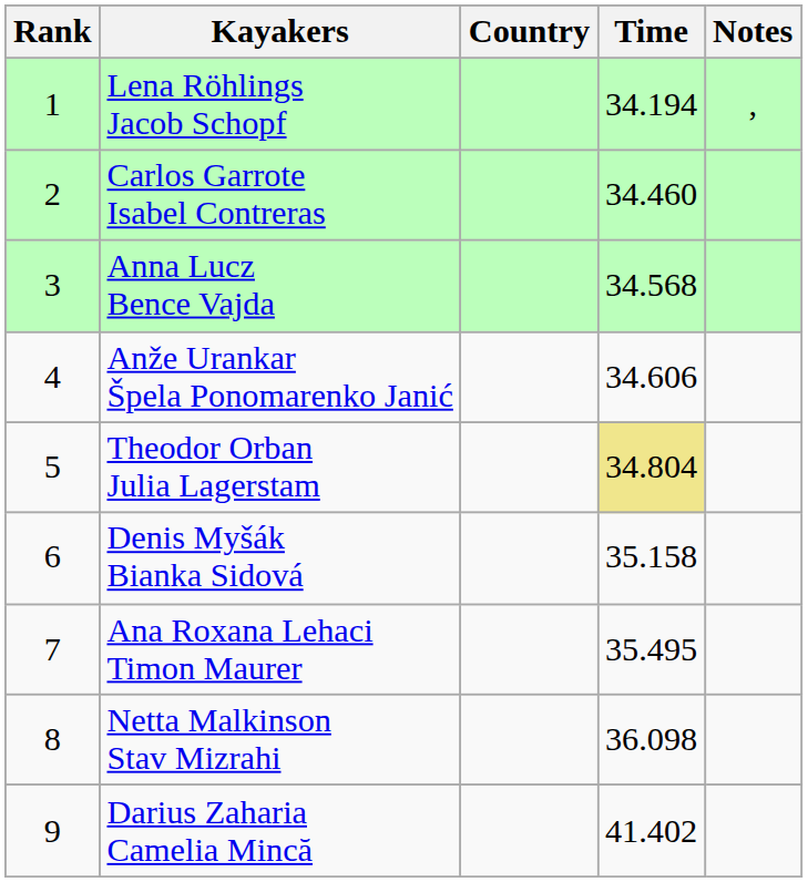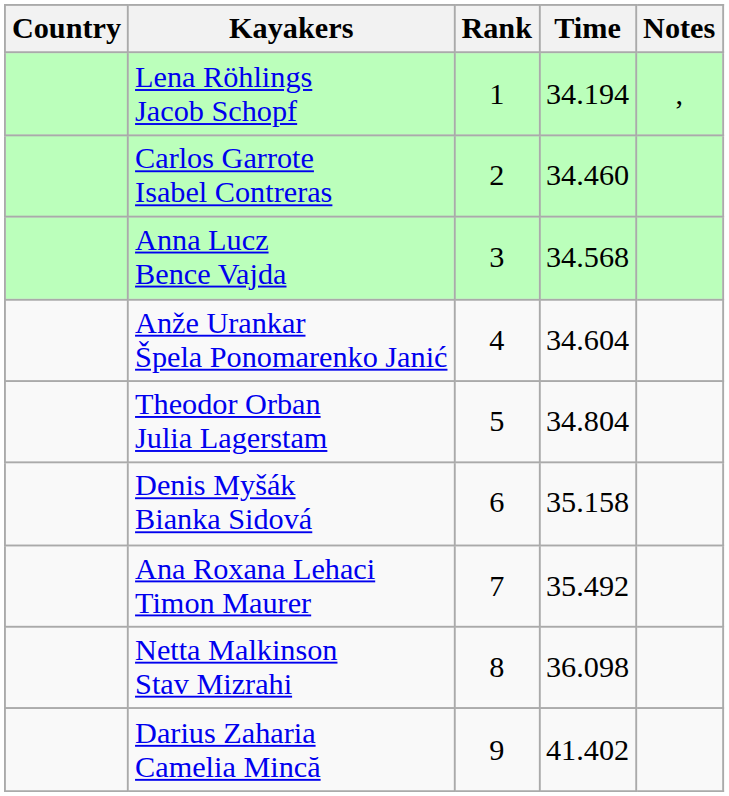 <table class="wikitable" style="text-align:center">
 <tr>
+<th>Country</th>
+<th>Kayakers</th>
 <th>Rank</th>
-<th>Kayakers</th>
-<th>Country</th>
 <th>Time</th>
 <th>Notes</th>
 </tr>
 <tr bgcolor=bbffbb>
+<td align=left></td>
+<td align=left><a href='#'>Lena Röhlings</a><br><a href='#'>Jacob Schopf</a></td>
 <td>1</td>
-<td align=left><a href='#'>Lena Röhlings</a><br><a href='#'>Jacob Schopf</a></td>
-<td align=left></td>
 <td>34.194</td>
 <td>, <strong></strong></td>
 </tr>
 <tr bgcolor=bbffbb>
+<td align=left></td>
+<td align=left><a href='#'>Carlos Garrote</a><br><a href='#'>Isabel Contreras</a></td>
 <td>2</td>
-<td align=left><a href='#'>Carlos Garrote</a><br><a href='#'>Isabel Contreras</a></td>
-<td align=left></td>
 <td>34.460</td>
 <td></td>
 </tr>
 <tr bgcolor=bbffbb>
+<td align=left></td>
+<td align=left><a href='#'>Anna Lucz</a><br><a href='#'>Bence Vajda</a></td>
 <td>3</td>
-<td align=left><a href='#'>Anna Lucz</a><br><a href='#'>Bence Vajda</a></td>
-<td align=left></td>
 <td>34.568</td>
 <td></td>
 </tr>
 <tr>
+<td align=left></td>
+<td align=left><a href='#'>Anže Urankar</a><br><a href='#'>Špela Ponomarenko Janić</a></td>
 <td>4</td>
-<td align=left><a href='#'>Anže Urankar</a><br><a href='#'>Špela Ponomarenko Janić</a></td>
-<td align=left></td>
-<td>34.606</td>
+<td>34.604</td>
 <td></td>
 </tr>
 <tr>
+<td align=left></td>
+<td align=left><a href='#'>Theodor Orban</a><br><a href='#'>Julia Lagerstam</a></td>
 <td>5</td>
-<td align=left><a href='#'>Theodor Orban</a><br><a href='#'>Julia Lagerstam</a></td>
-<td align=left></td>
-<td style="background: khaki;">34.804</td>
+<td>34.804</td>
 <td></td>
 </tr>
 <tr>
+<td align=left></td>
+<td align=left><a href='#'>Denis Myšák</a><br><a href='#'>Bianka Sidová</a></td>
 <td>6</td>
-<td align=left><a href='#'>Denis Myšák</a><br><a href='#'>Bianka Sidová</a></td>
-<td align=left></td>
 <td>35.158</td>
 <td></td>
 </tr>
 <tr>
+<td align=left></td>
+<td align=left><a href='#'>Ana Roxana Lehaci</a><br><a href='#'>Timon Maurer</a></td>
 <td>7</td>
-<td align=left><a href='#'>Ana Roxana Lehaci</a><br><a href='#'>Timon Maurer</a></td>
-<td align=left></td>
-<td>35.495</td>
+<td>35.492</td>
 <td></td>
 </tr>
 <tr>
+<td align=left></td>
+<td align=left><a href='#'>Netta Malkinson</a><br><a href='#'>Stav Mizrahi</a></td>
 <td>8</td>
-<td align=left><a href='#'>Netta Malkinson</a><br><a href='#'>Stav Mizrahi</a></td>
-<td align=left></td>
 <td>36.098</td>
 <td></td>
 </tr>
 <tr>
+<td align=left></td>
+<td align=left><a href='#'>Darius Zaharia</a><br><a href='#'>Camelia Mincă</a></td>
 <td>9</td>
-<td align=left><a href='#'>Darius Zaharia</a><br><a href='#'>Camelia Mincă</a></td>
-<td align=left></td>
 <td>41.402</td>
 <td></td>
 </tr>
 </table>
